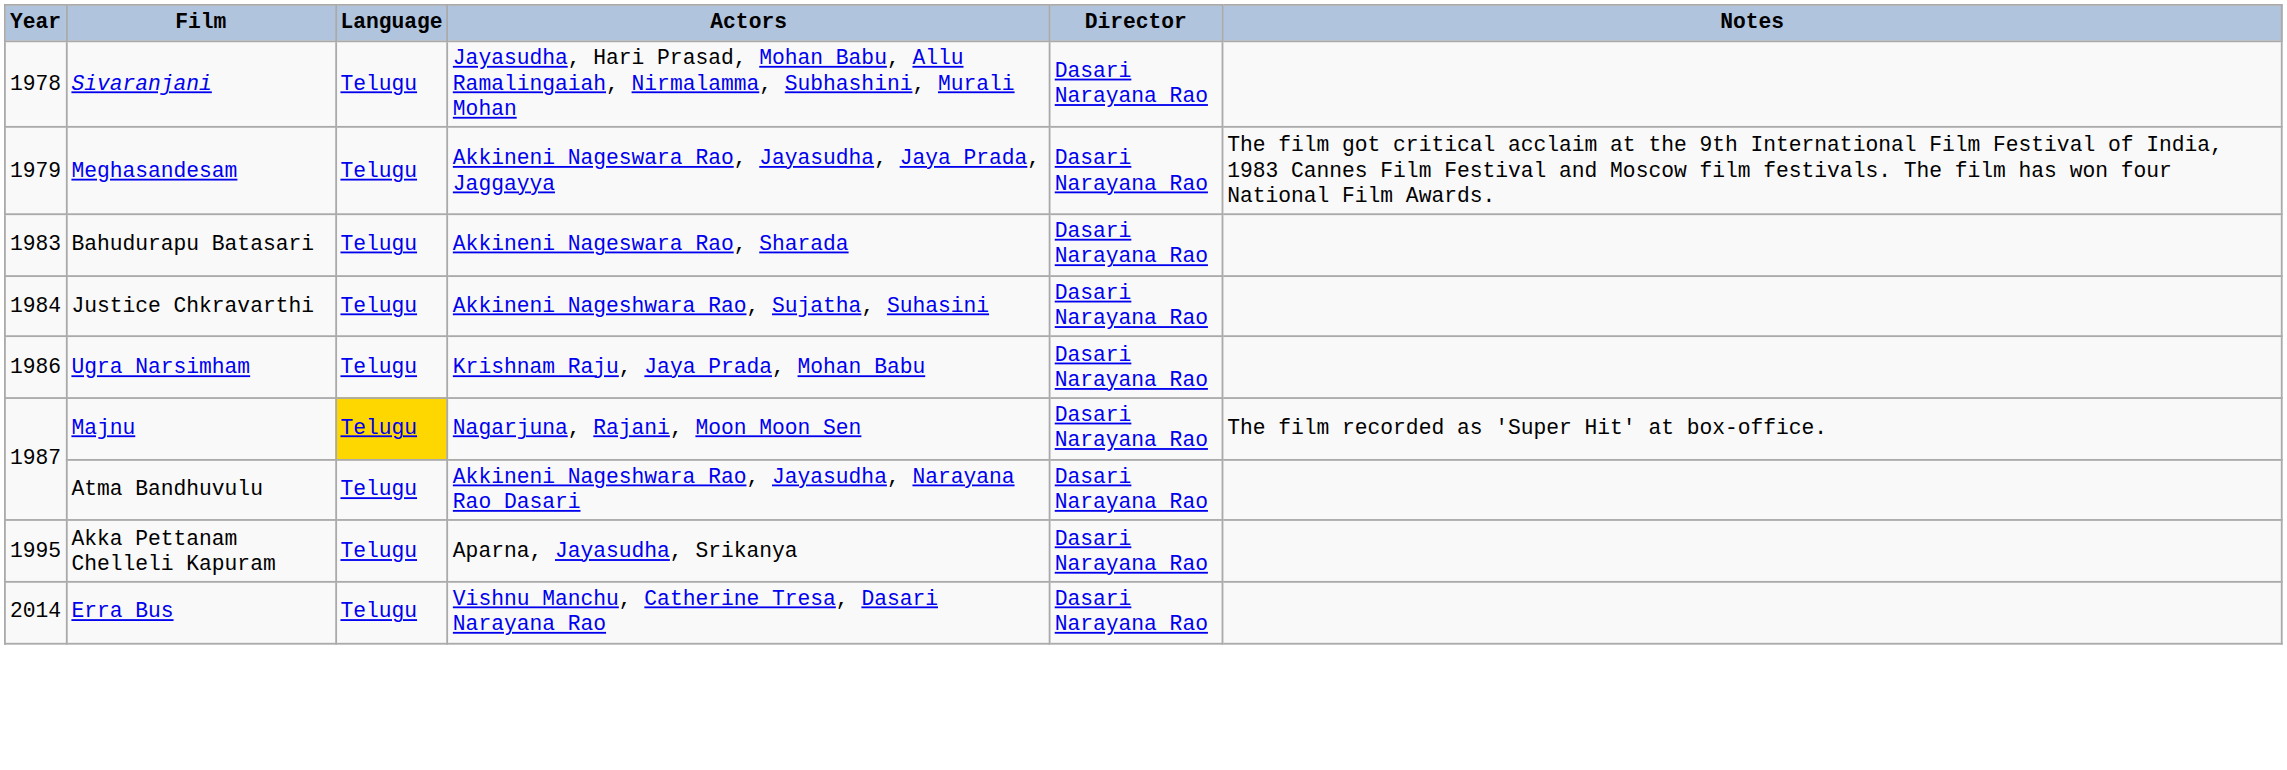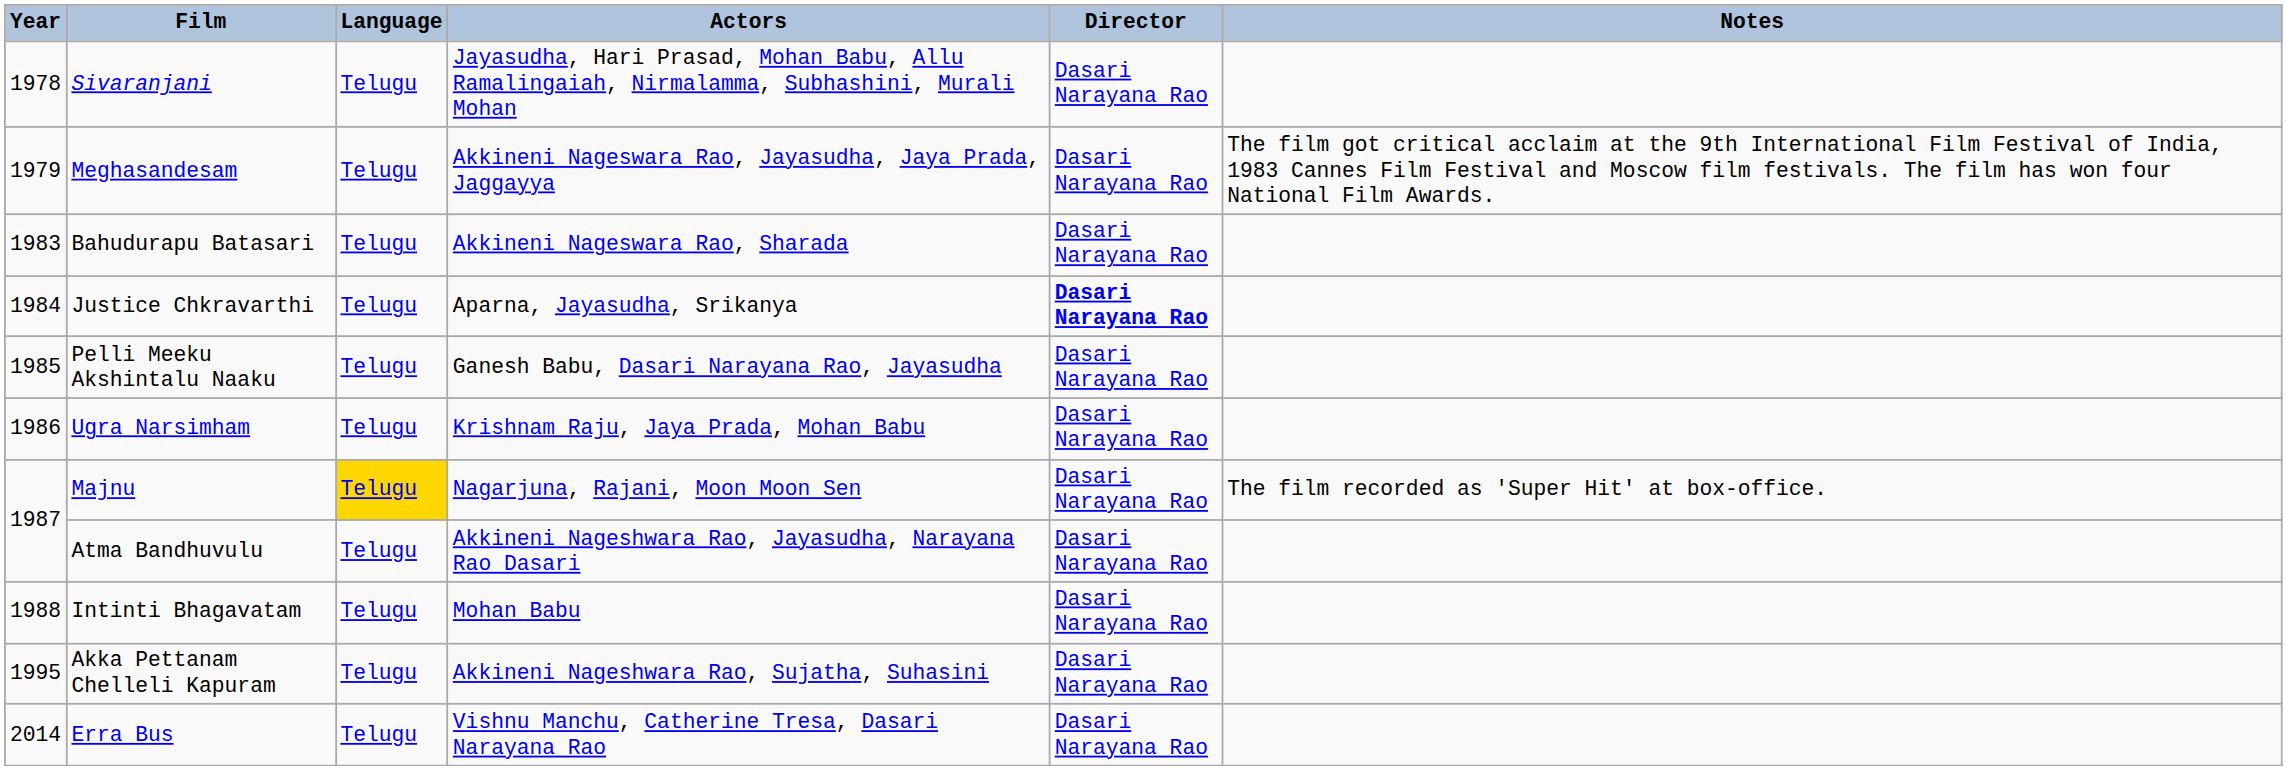 <table class="wikitable" style="font-size:90%">
 <tr style="text-align:center;">
 <th style="text-align:center; background:#b0c4de;">Year</th>
 <th style="text-align:center; background:#b0c4de;">Film</th>
 <th style="text-align:center; background:#b0c4de;">Language</th>
 <th style="text-align:center; background:#b0c4de;">Actors</th>
 <th style="text-align:center; background:#b0c4de;">Director</th>
 <th style="text-align:center; background:#b0c4de;">Notes</th>
 </tr>
 <tr>
 <td>1978</td>
 <td><em><a href='#'>Sivaranjani</a></em></td>
 <td><a href='#'>Telugu</a></td>
 <td><a href='#'>Jayasudha</a>, Hari Prasad, <a href='#'>Mohan Babu</a>, <a href='#'>Allu Ramalingaiah</a>, <a href='#'>Nirmalamma</a>, <a href='#'>Subhashini</a>, <a href='#'>Murali Mohan</a></td>
 <td><a href='#'>Dasari Narayana Rao</a></td>
 <td></td>
 </tr>
 <tr>
 <td>1979</td>
 <td><a href='#'>Meghasandesam</a></td>
 <td><a href='#'>Telugu</a></td>
 <td><a href='#'>Akkineni Nageswara Rao</a>, <a href='#'>Jayasudha</a>, <a href='#'>Jaya Prada</a>, <a href='#'>Jaggayya</a></td>
 <td><a href='#'>Dasari Narayana Rao</a></td>
 <td>The film got critical acclaim at the 9th International Film Festival of India, 1983 Cannes Film Festival and Moscow film festivals. The film has won four National Film Awards.</td>
 </tr>
 <tr>
 <td>1983</td>
 <td>Bahudurapu Batasari</td>
 <td><a href='#'>Telugu</a></td>
 <td><a href='#'>Akkineni Nageswara Rao</a>, <a href='#'>Sharada</a></td>
 <td><a href='#'>Dasari Narayana Rao</a></td>
 <td></td>
 </tr>
 <tr>
 <td>1984</td>
 <td>Justice Chkravarthi</td>
 <td><a href='#'>Telugu</a></td>
-<td><a href='#'>Akkineni Nageshwara Rao</a>, <a href='#'>Sujatha</a>, <a href='#'>Suhasini</a></td>
+<td>Aparna, <a href='#'>Jayasudha</a>, Srikanya</td>
+<td><strong><a href='#'>Dasari Narayana Rao</a></strong></td>
+<td></td>
+</tr>
+<tr>
+<td>1985</td>
+<td>Pelli Meeku Akshintalu Naaku</td>
+<td><a href='#'>Telugu</a></td>
+<td>Ganesh Babu, <a href='#'>Dasari Narayana Rao</a>, <a href='#'>Jayasudha</a></td>
 <td><a href='#'>Dasari Narayana Rao</a></td>
 <td></td>
 </tr>
 <tr>
 <td>1986</td>
 <td><a href='#'>Ugra Narsimham</a></td>
 <td><a href='#'>Telugu</a></td>
 <td><a href='#'>Krishnam Raju</a>, <a href='#'>Jaya Prada</a>, <a href='#'>Mohan Babu</a></td>
 <td><a href='#'>Dasari Narayana Rao</a></td>
 <td></td>
 </tr>
 <tr>
 <td rowspan="2">1987</td>
 <td><a href='#'>Majnu</a></td>
 <td style="background: gold;"><a href='#'>Telugu</a></td>
 <td><a href='#'>Nagarjuna</a>, <a href='#'>Rajani</a>, <a href='#'>Moon Moon Sen</a></td>
 <td><a href='#'>Dasari Narayana Rao</a></td>
 <td>The film recorded as 'Super Hit' at box-office.</td>
 </tr>
 <tr>
 <td>Atma Bandhuvulu</td>
 <td><a href='#'>Telugu</a></td>
 <td><a href='#'>Akkineni Nageshwara Rao</a>, <a href='#'>Jayasudha</a>, <a href='#'>Narayana Rao Dasari</a></td>
 <td><a href='#'>Dasari Narayana Rao</a></td>
 <td></td>
 </tr>
 <tr>
+<td>1988</td>
+<td>Intinti Bhagavatam</td>
+<td><a href='#'>Telugu</a></td>
+<td><a href='#'>Mohan Babu</a></td>
+<td><a href='#'>Dasari Narayana Rao</a></td>
+<td></td>
+</tr>
+<tr>
 <td>1995</td>
 <td>Akka Pettanam Chelleli Kapuram</td>
 <td><a href='#'>Telugu</a></td>
-<td>Aparna, <a href='#'>Jayasudha</a>, Srikanya</td>
+<td><a href='#'>Akkineni Nageshwara Rao</a>, <a href='#'>Sujatha</a>, <a href='#'>Suhasini</a></td>
 <td><a href='#'>Dasari Narayana Rao</a></td>
 <td></td>
 </tr>
 <tr>
 <td>2014</td>
 <td><a href='#'>Erra Bus</a></td>
 <td><a href='#'>Telugu</a></td>
 <td><a href='#'>Vishnu Manchu</a>, <a href='#'>Catherine Tresa</a>, <a href='#'>Dasari Narayana Rao</a></td>
 <td><a href='#'>Dasari Narayana Rao</a></td>
 <td></td>
 </tr>
 </table>
